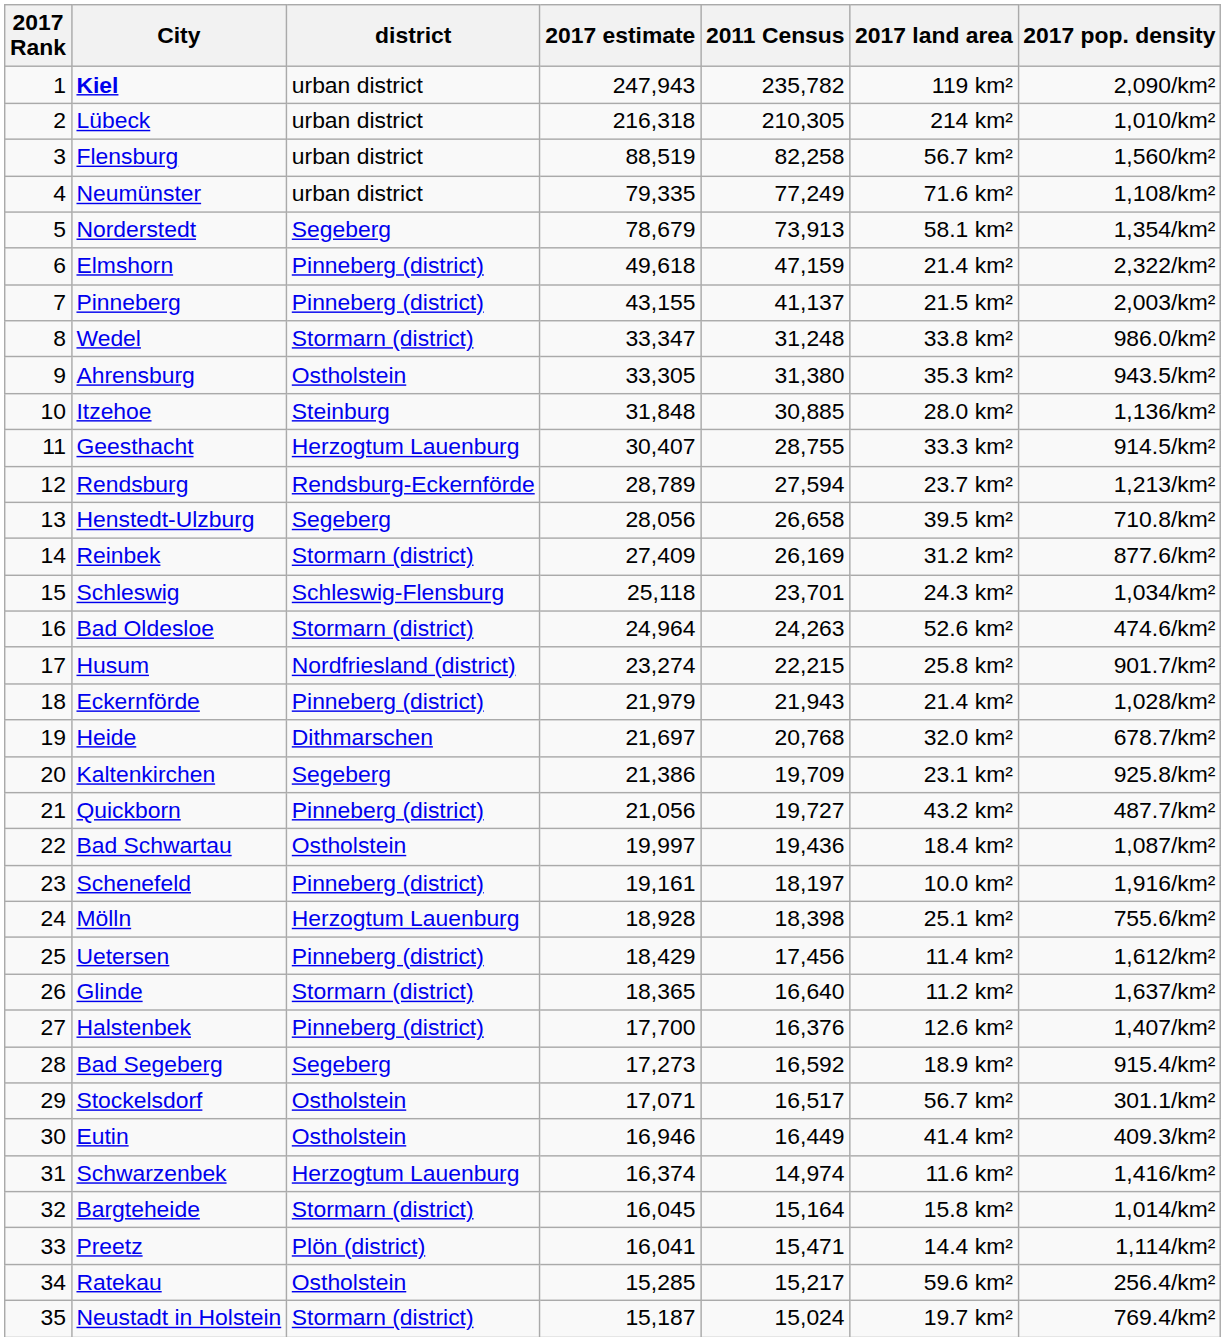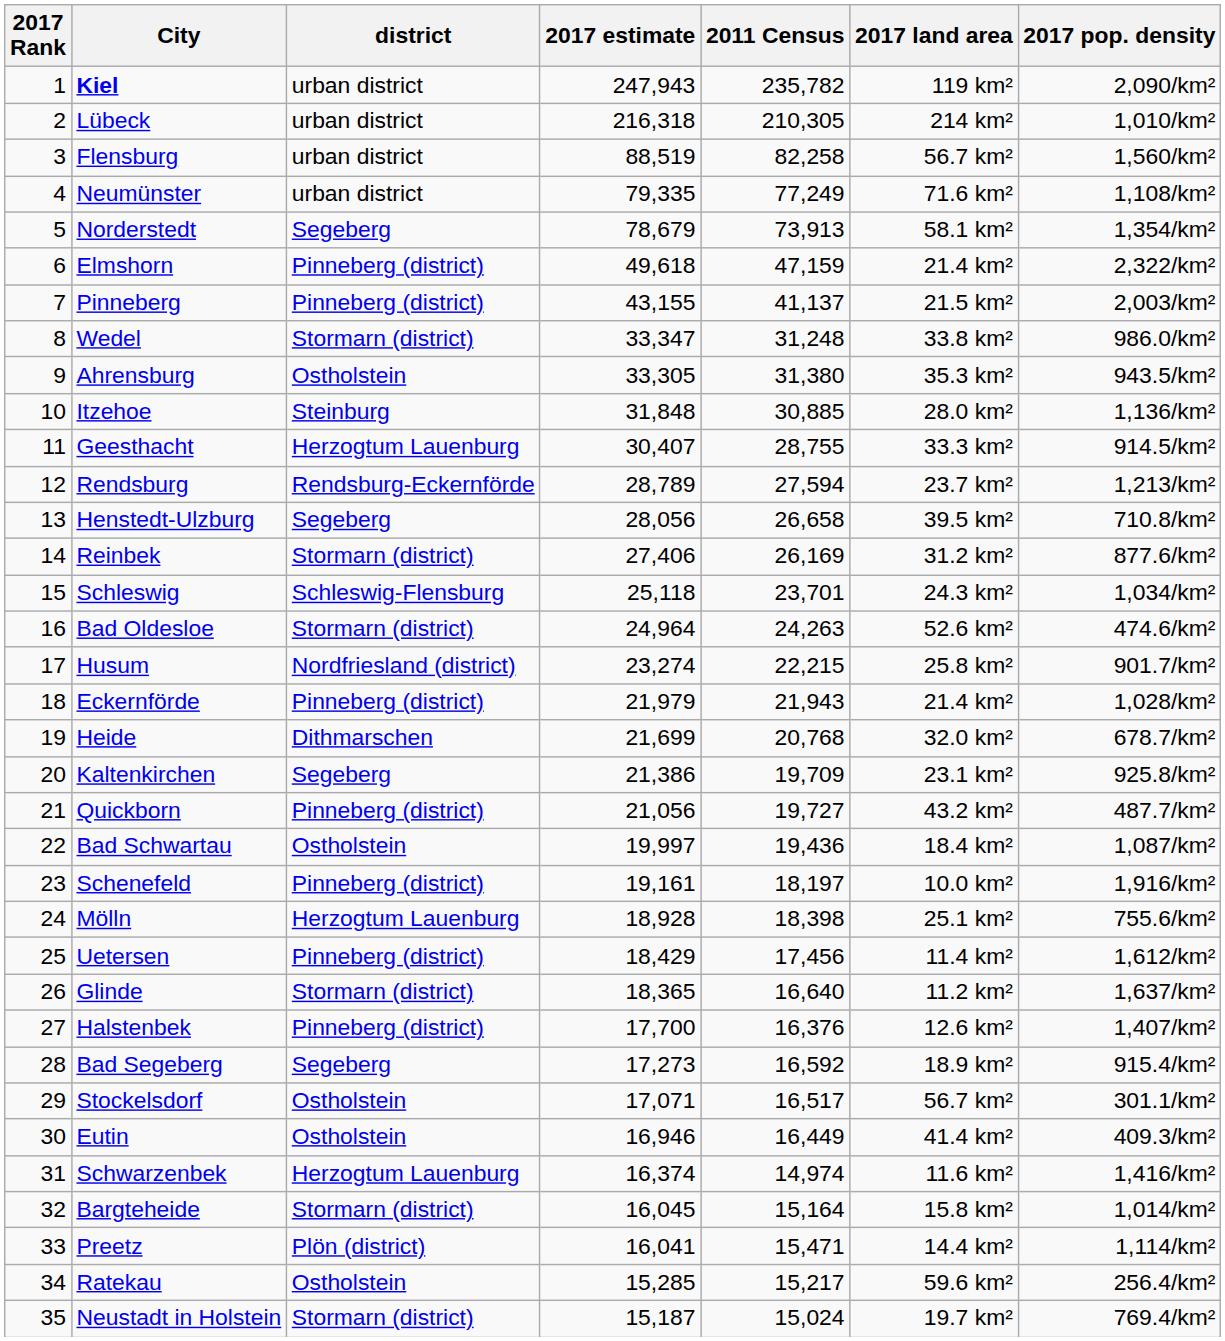 <table class="wikitable sortable">
 <tr>
 <th>2017<br>Rank</th>
 <th>City</th>
 <th>district</th>
 <th>2017 estimate</th>
 <th>2011 Census</th>
 <th data-sort-type="number">2017 land area</th>
 <th data-sort-type="number">2017 pop. density</th>
 </tr>
 <tr>
 <td align="right">1</td>
 <td><strong><a href='#'>Kiel</a></strong></td>
 <td>urban district</td>
 <td align="right">247,943</td>
 <td align="right">235,782</td>
 <td align="right">119 km²</td>
 <td align="right">2,090/km²</td>
 </tr>
 <tr>
 <td align="right">2</td>
 <td><a href='#'>Lübeck</a></td>
 <td>urban district</td>
 <td align="right">216,318</td>
 <td align="right">210,305</td>
 <td align="right">214 km²</td>
 <td align="right">1,010/km²</td>
 </tr>
 <tr>
 <td align="right">3</td>
 <td><a href='#'>Flensburg</a></td>
 <td>urban district</td>
 <td align="right">88,519</td>
 <td align="right">82,258</td>
 <td align="right">56.7 km²</td>
 <td align="right">1,560/km²</td>
 </tr>
 <tr>
 <td align="right">4</td>
 <td><a href='#'>Neumünster</a></td>
 <td>urban district</td>
 <td align="right">79,335</td>
 <td align="right">77,249</td>
 <td align="right">71.6 km²</td>
 <td align="right">1,108/km²</td>
 </tr>
 <tr>
 <td align="right">5</td>
 <td><a href='#'>Norderstedt</a></td>
 <td><a href='#'>Segeberg</a></td>
 <td align="right">78,679</td>
 <td align="right">73,913</td>
 <td align="right">58.1 km²</td>
 <td align="right">1,354/km²</td>
 </tr>
 <tr>
 <td align="right">6</td>
 <td><a href='#'>Elmshorn</a></td>
 <td><a href='#'>Pinneberg (district)</a></td>
 <td align="right">49,618</td>
 <td align="right">47,159</td>
 <td align="right">21.4 km²</td>
 <td align="right">2,322/km²</td>
 </tr>
 <tr>
 <td align="right">7</td>
 <td><a href='#'>Pinneberg</a></td>
 <td><a href='#'>Pinneberg (district)</a></td>
 <td align="right">43,155</td>
 <td align="right">41,137</td>
 <td align="right">21.5 km²</td>
 <td align="right">2,003/km²</td>
 </tr>
 <tr>
 <td align="right">8</td>
 <td><a href='#'>Wedel</a></td>
 <td><a href='#'>Stormarn (district)</a></td>
 <td align="right">33,347</td>
 <td align="right">31,248</td>
 <td align="right">33.8 km²</td>
 <td align="right">986.0/km²</td>
 </tr>
 <tr>
 <td align="right">9</td>
 <td><a href='#'>Ahrensburg</a></td>
 <td><a href='#'>Ostholstein</a></td>
 <td align="right">33,305</td>
 <td align="right">31,380</td>
 <td align="right">35.3 km²</td>
 <td align="right">943.5/km²</td>
 </tr>
 <tr>
 <td align="right">10</td>
 <td><a href='#'>Itzehoe</a></td>
 <td><a href='#'>Steinburg</a></td>
 <td align="right">31,848</td>
 <td align="right">30,885</td>
 <td align="right">28.0 km²</td>
 <td align="right">1,136/km²</td>
 </tr>
 <tr>
 <td align="right">11</td>
 <td><a href='#'>Geesthacht</a></td>
 <td><a href='#'>Herzogtum Lauenburg</a></td>
 <td align="right">30,407</td>
 <td align="right">28,755</td>
 <td align="right">33.3 km²</td>
 <td align="right">914.5/km²</td>
 </tr>
 <tr>
 <td align="right">12</td>
 <td><a href='#'>Rendsburg</a></td>
 <td><a href='#'>Rendsburg-Eckernförde</a></td>
 <td align="right">28,789</td>
 <td align="right">27,594</td>
 <td align="right">23.7 km²</td>
 <td align="right">1,213/km²</td>
 </tr>
 <tr>
 <td align="right">13</td>
 <td><a href='#'>Henstedt-Ulzburg</a></td>
 <td><a href='#'>Segeberg</a></td>
 <td align="right">28,056</td>
 <td align="right">26,658</td>
 <td align="right">39.5 km²</td>
 <td align="right">710.8/km²</td>
 </tr>
 <tr>
 <td align="right">14</td>
 <td><a href='#'>Reinbek</a></td>
 <td><a href='#'>Stormarn (district)</a></td>
-<td align="right">27,409</td>
+<td align="right">27,406</td>
 <td align="right">26,169</td>
 <td align="right">31.2 km²</td>
 <td align="right">877.6/km²</td>
 </tr>
 <tr>
 <td align="right">15</td>
 <td><a href='#'>Schleswig</a></td>
 <td><a href='#'>Schleswig-Flensburg</a></td>
 <td align="right">25,118</td>
 <td align="right">23,701</td>
 <td align="right">24.3 km²</td>
 <td align="right">1,034/km²</td>
 </tr>
 <tr>
 <td align="right">16</td>
 <td><a href='#'>Bad Oldesloe</a></td>
 <td><a href='#'>Stormarn (district)</a></td>
 <td align="right">24,964</td>
 <td align="right">24,263</td>
 <td align="right">52.6 km²</td>
 <td align="right">474.6/km²</td>
 </tr>
 <tr>
 <td align="right">17</td>
 <td><a href='#'>Husum</a></td>
 <td><a href='#'>Nordfriesland (district)</a></td>
 <td align="right">23,274</td>
 <td align="right">22,215</td>
 <td align="right">25.8 km²</td>
 <td align="right">901.7/km²</td>
 </tr>
 <tr>
 <td align="right">18</td>
 <td><a href='#'>Eckernförde</a></td>
 <td><a href='#'>Pinneberg (district)</a></td>
 <td align="right">21,979</td>
 <td align="right">21,943</td>
 <td align="right">21.4 km²</td>
 <td align="right">1,028/km²</td>
 </tr>
 <tr>
 <td align="right">19</td>
 <td><a href='#'>Heide</a></td>
 <td><a href='#'>Dithmarschen</a></td>
-<td align="right">21,697</td>
+<td align="right">21,699</td>
 <td align="right">20,768</td>
 <td align="right">32.0 km²</td>
 <td align="right">678.7/km²</td>
 </tr>
 <tr>
 <td align="right">20</td>
 <td><a href='#'>Kaltenkirchen</a></td>
 <td><a href='#'>Segeberg</a></td>
 <td align="right">21,386</td>
 <td align="right">19,709</td>
 <td align="right">23.1 km²</td>
 <td align="right">925.8/km²</td>
 </tr>
 <tr>
 <td align="right">21</td>
 <td><a href='#'>Quickborn</a></td>
 <td><a href='#'>Pinneberg (district)</a></td>
 <td align="right">21,056</td>
 <td align="right">19,727</td>
 <td align="right">43.2 km²</td>
 <td align="right">487.7/km²</td>
 </tr>
 <tr>
 <td align="right">22</td>
 <td><a href='#'>Bad Schwartau</a></td>
 <td><a href='#'>Ostholstein</a></td>
 <td align="right">19,997</td>
 <td align="right">19,436</td>
 <td align="right">18.4 km²</td>
 <td align="right">1,087/km²</td>
 </tr>
 <tr>
 <td align="right">23</td>
 <td><a href='#'>Schenefeld</a></td>
 <td><a href='#'>Pinneberg (district)</a></td>
 <td align="right">19,161</td>
 <td align="right">18,197</td>
 <td align="right">10.0 km²</td>
 <td align="right">1,916/km²</td>
 </tr>
 <tr>
 <td align="right">24</td>
 <td><a href='#'>Mölln</a></td>
 <td><a href='#'>Herzogtum Lauenburg</a></td>
 <td align="right">18,928</td>
 <td align="right">18,398</td>
 <td align="right">25.1 km²</td>
 <td align="right">755.6/km²</td>
 </tr>
 <tr>
 <td align="right">25</td>
 <td><a href='#'>Uetersen</a></td>
 <td><a href='#'>Pinneberg (district)</a></td>
 <td align="right">18,429</td>
 <td align="right">17,456</td>
 <td align="right">11.4 km²</td>
 <td align="right">1,612/km²</td>
 </tr>
 <tr>
 <td align="right">26</td>
 <td><a href='#'>Glinde</a></td>
 <td><a href='#'>Stormarn (district)</a></td>
 <td align="right">18,365</td>
 <td align="right">16,640</td>
 <td align="right">11.2 km²</td>
 <td align="right">1,637/km²</td>
 </tr>
 <tr>
 <td align="right">27</td>
 <td><a href='#'>Halstenbek</a></td>
 <td><a href='#'>Pinneberg (district)</a></td>
 <td align="right">17,700</td>
 <td align="right">16,376</td>
 <td align="right">12.6 km²</td>
 <td align="right">1,407/km²</td>
 </tr>
 <tr>
 <td align="right">28</td>
 <td><a href='#'>Bad Segeberg</a></td>
 <td><a href='#'>Segeberg</a></td>
 <td align="right">17,273</td>
 <td align="right">16,592</td>
 <td align="right">18.9 km²</td>
 <td align="right">915.4/km²</td>
 </tr>
 <tr>
 <td align="right">29</td>
 <td><a href='#'>Stockelsdorf</a></td>
 <td><a href='#'>Ostholstein</a></td>
 <td align="right">17,071</td>
 <td align="right">16,517</td>
 <td align="right">56.7 km²</td>
 <td align="right">301.1/km²</td>
 </tr>
 <tr>
 <td align="right">30</td>
 <td><a href='#'>Eutin</a></td>
 <td><a href='#'>Ostholstein</a></td>
 <td align="right">16,946</td>
 <td align="right">16,449</td>
 <td align="right">41.4 km²</td>
 <td align="right">409.3/km²</td>
 </tr>
 <tr>
 <td align="right">31</td>
 <td><a href='#'>Schwarzenbek</a></td>
 <td><a href='#'>Herzogtum Lauenburg</a></td>
 <td align="right">16,374</td>
 <td align="right">14,974</td>
 <td align="right">11.6 km²</td>
 <td align="right">1,416/km²</td>
 </tr>
 <tr>
 <td align="right">32</td>
 <td><a href='#'>Bargteheide</a></td>
 <td><a href='#'>Stormarn (district)</a></td>
 <td align="right">16,045</td>
 <td align="right">15,164</td>
 <td align="right">15.8 km²</td>
 <td align="right">1,014/km²</td>
 </tr>
 <tr>
 <td align="right">33</td>
 <td><a href='#'>Preetz</a></td>
 <td><a href='#'>Plön (district)</a></td>
 <td align="right">16,041</td>
 <td align="right">15,471</td>
 <td align="right">14.4 km²</td>
 <td align="right">1,114/km²</td>
 </tr>
 <tr>
 <td align="right">34</td>
 <td><a href='#'>Ratekau</a></td>
 <td><a href='#'>Ostholstein</a></td>
 <td align="right">15,285</td>
 <td align="right">15,217</td>
 <td align="right">59.6 km²</td>
 <td align="right">256.4/km²</td>
 </tr>
 <tr>
 <td align="right">35</td>
 <td><a href='#'>Neustadt in Holstein</a></td>
 <td><a href='#'>Stormarn (district)</a></td>
 <td align="right">15,187</td>
 <td align="right">15,024</td>
 <td align="right">19.7 km²</td>
 <td align="right">769.4/km²</td>
 </tr>
 </table>
